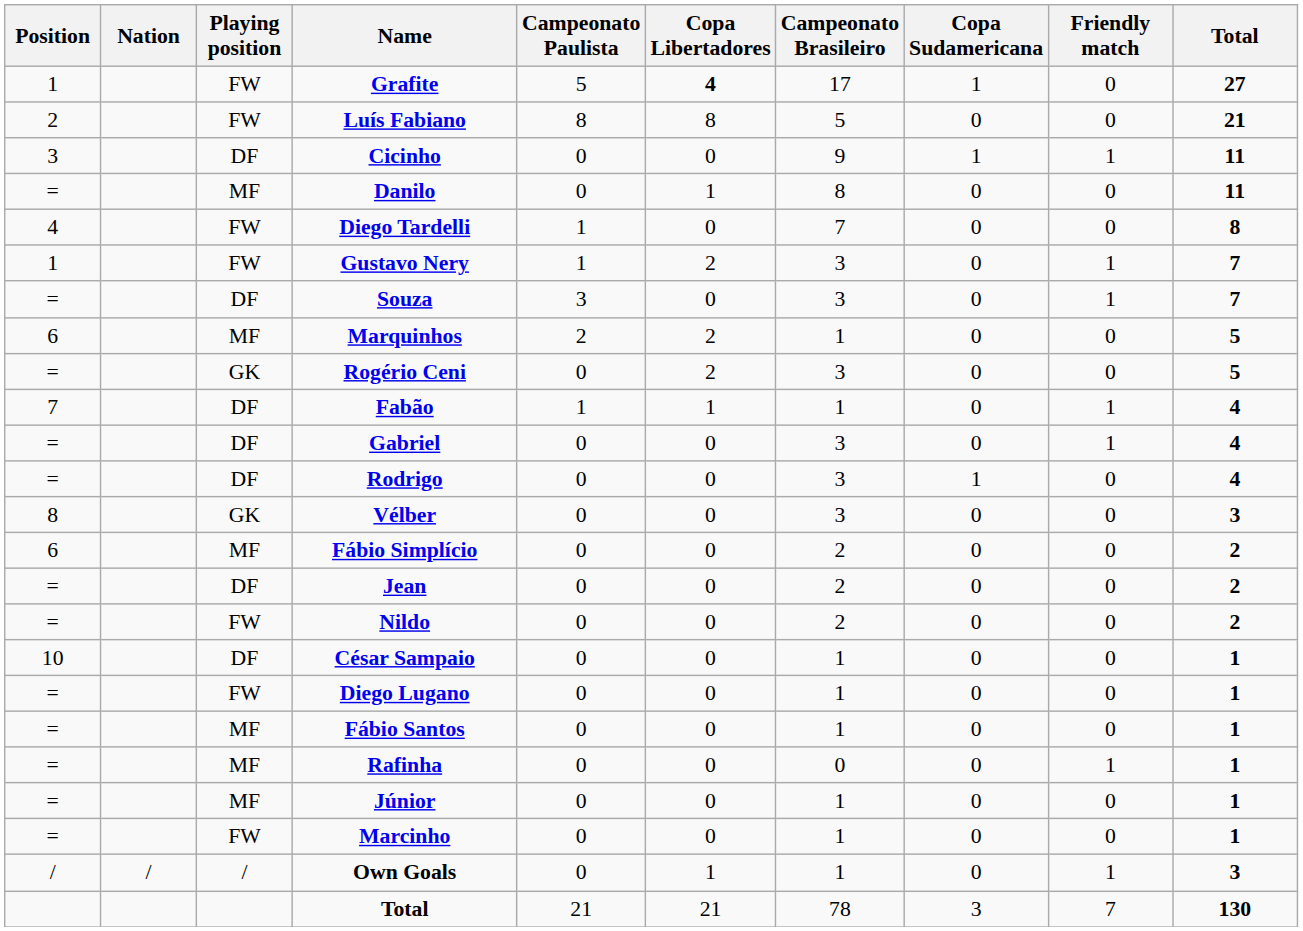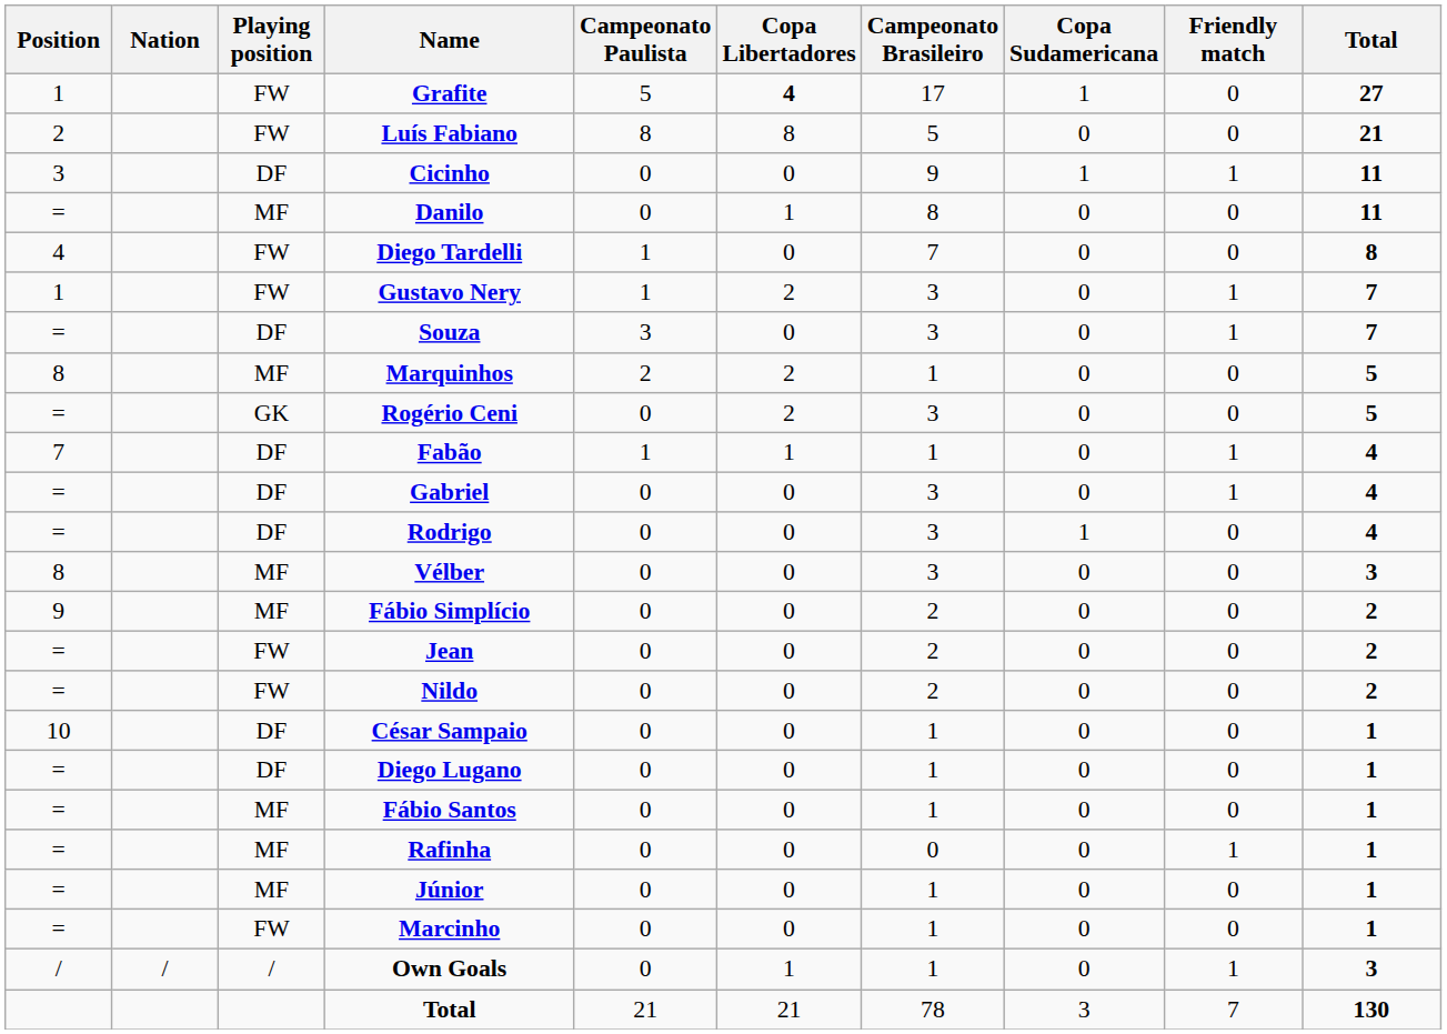 <table class="wikitable" style="font-size: 95%; text-align: center;">
 <tr>
 <th width=60>Position</th>
 <th width=60>Nation</th>
 <th width=60>Playing position</th>
 <th width=150>Name</th>
 <th width=80>Campeonato Paulista</th>
 <th width=80>Copa Libertadores</th>
 <th width=80>Campeonato Brasileiro</th>
 <th width=80>Copa Sudamericana</th>
 <th width=80>Friendly match</th>
 <th width=80>Total</th>
 </tr>
 <tr>
 <td>1</td>
 <td></td>
 <td>FW</td>
 <td><strong><a href='#'>Grafite</a></strong></td>
 <td>5</td>
 <td><strong>4</strong></td>
 <td>17</td>
 <td>1</td>
 <td>0</td>
 <td><strong>27</strong></td>
 </tr>
 <tr>
 <td>2</td>
 <td></td>
 <td>FW</td>
 <td><strong><a href='#'>Luís Fabiano</a></strong></td>
 <td>8</td>
 <td>8</td>
 <td>5</td>
 <td>0</td>
 <td>0</td>
 <td><strong>21</strong></td>
 </tr>
 <tr>
 <td>3</td>
 <td></td>
 <td>DF</td>
 <td><strong><a href='#'>Cicinho</a></strong></td>
 <td>0</td>
 <td>0</td>
 <td>9</td>
 <td>1</td>
 <td>1</td>
 <td><strong>11</strong></td>
 </tr>
 <tr>
 <td>=</td>
 <td></td>
 <td>MF</td>
 <td><strong><a href='#'>Danilo</a></strong></td>
 <td>0</td>
 <td>1</td>
 <td>8</td>
 <td>0</td>
 <td>0</td>
 <td><strong>11</strong></td>
 </tr>
 <tr>
 <td>4</td>
 <td></td>
 <td>FW</td>
 <td><strong><a href='#'>Diego Tardelli</a></strong></td>
 <td>1</td>
 <td>0</td>
 <td>7</td>
 <td>0</td>
 <td>0</td>
 <td><strong>8</strong></td>
 </tr>
 <tr>
 <td>1</td>
 <td></td>
 <td>FW</td>
 <td><strong><a href='#'>Gustavo Nery</a></strong></td>
 <td>1</td>
 <td>2</td>
 <td>3</td>
 <td>0</td>
 <td>1</td>
 <td><strong>7</strong></td>
 </tr>
 <tr>
 <td>=</td>
 <td></td>
 <td>DF</td>
 <td><strong><a href='#'>Souza</a></strong></td>
 <td>3</td>
 <td>0</td>
 <td>3</td>
 <td>0</td>
 <td>1</td>
 <td><strong>7</strong></td>
 </tr>
 <tr>
-<td>6</td>
+<td>8</td>
 <td></td>
 <td>MF</td>
 <td><strong><a href='#'>Marquinhos</a></strong></td>
 <td>2</td>
 <td>2</td>
 <td>1</td>
 <td>0</td>
 <td>0</td>
 <td><strong>5</strong></td>
 </tr>
 <tr>
 <td>=</td>
 <td></td>
 <td>GK</td>
 <td><strong><a href='#'>Rogério Ceni</a></strong></td>
 <td>0</td>
 <td>2</td>
 <td>3</td>
 <td>0</td>
 <td>0</td>
 <td><strong>5</strong></td>
 </tr>
 <tr>
 <td>7</td>
 <td></td>
 <td>DF</td>
 <td><strong><a href='#'>Fabão</a></strong></td>
 <td>1</td>
 <td>1</td>
 <td>1</td>
 <td>0</td>
 <td>1</td>
 <td><strong>4</strong></td>
 </tr>
 <tr>
 <td>=</td>
 <td></td>
 <td>DF</td>
 <td><strong><a href='#'>Gabriel</a></strong></td>
 <td>0</td>
 <td>0</td>
 <td>3</td>
 <td>0</td>
 <td>1</td>
 <td><strong>4</strong></td>
 </tr>
 <tr>
 <td>=</td>
 <td></td>
 <td>DF</td>
 <td><strong><a href='#'>Rodrigo</a></strong></td>
 <td>0</td>
 <td>0</td>
 <td>3</td>
 <td>1</td>
 <td>0</td>
 <td><strong>4</strong></td>
 </tr>
 <tr>
 <td>8</td>
 <td></td>
-<td>GK</td>
+<td>MF</td>
 <td><strong><a href='#'>Vélber</a></strong></td>
 <td>0</td>
 <td>0</td>
 <td>3</td>
 <td>0</td>
 <td>0</td>
 <td><strong>3</strong></td>
 </tr>
 <tr>
-<td>6</td>
+<td>9</td>
 <td></td>
 <td>MF</td>
 <td><strong><a href='#'>Fábio Simplício</a></strong></td>
 <td>0</td>
 <td>0</td>
 <td>2</td>
 <td>0</td>
 <td>0</td>
 <td><strong>2</strong></td>
 </tr>
 <tr>
 <td>=</td>
 <td></td>
-<td>DF</td>
+<td>FW</td>
 <td><strong><a href='#'>Jean</a></strong></td>
 <td>0</td>
 <td>0</td>
 <td>2</td>
 <td>0</td>
 <td>0</td>
 <td><strong>2</strong></td>
 </tr>
 <tr>
 <td>=</td>
 <td></td>
 <td>FW</td>
 <td><strong><a href='#'>Nildo</a></strong></td>
 <td>0</td>
 <td>0</td>
 <td>2</td>
 <td>0</td>
 <td>0</td>
 <td><strong>2</strong></td>
 </tr>
 <tr>
 <td>10</td>
 <td></td>
 <td>DF</td>
 <td><strong><a href='#'>César Sampaio</a></strong></td>
 <td>0</td>
 <td>0</td>
 <td>1</td>
 <td>0</td>
 <td>0</td>
 <td><strong>1</strong></td>
 </tr>
 <tr>
 <td>=</td>
 <td></td>
-<td>FW</td>
+<td>DF</td>
 <td><strong><a href='#'>Diego Lugano</a></strong></td>
 <td>0</td>
 <td>0</td>
 <td>1</td>
 <td>0</td>
 <td>0</td>
 <td><strong>1</strong></td>
 </tr>
 <tr>
 <td>=</td>
 <td></td>
 <td>MF</td>
 <td><strong><a href='#'>Fábio Santos</a></strong></td>
 <td>0</td>
 <td>0</td>
 <td>1</td>
 <td>0</td>
 <td>0</td>
 <td><strong>1</strong></td>
 </tr>
 <tr>
 <td>=</td>
 <td></td>
 <td>MF</td>
 <td><strong><a href='#'>Rafinha</a></strong></td>
 <td>0</td>
 <td>0</td>
 <td>0</td>
 <td>0</td>
 <td>1</td>
 <td><strong>1</strong></td>
 </tr>
 <tr>
 <td>=</td>
 <td></td>
 <td>MF</td>
 <td><strong><a href='#'>Júnior</a></strong></td>
 <td>0</td>
 <td>0</td>
 <td>1</td>
 <td>0</td>
 <td>0</td>
 <td><strong>1</strong></td>
 </tr>
 <tr>
 <td>=</td>
 <td></td>
 <td>FW</td>
 <td><strong><a href='#'>Marcinho</a></strong></td>
 <td>0</td>
 <td>0</td>
 <td>1</td>
 <td>0</td>
 <td>0</td>
 <td><strong>1</strong></td>
 </tr>
 <tr>
 <td>/</td>
 <td>/</td>
 <td>/</td>
 <td><strong>Own Goals</strong></td>
 <td>0</td>
 <td>1</td>
 <td>1</td>
 <td>0</td>
 <td>1</td>
 <td><strong>3</strong></td>
 </tr>
 <tr>
 <td></td>
 <td></td>
 <td></td>
 <td><strong>Total</strong></td>
 <td>21</td>
 <td>21</td>
 <td>78</td>
 <td>3</td>
 <td>7</td>
 <td><strong>130</strong></td>
 </tr>
 </table>
